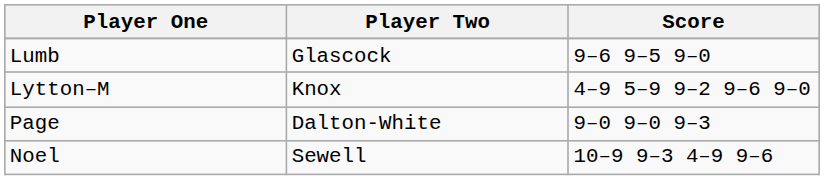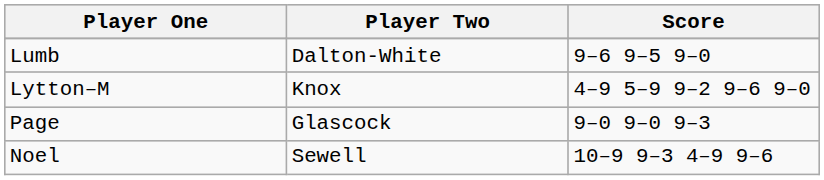 <table class="wikitable">
 <tr>
 <th width=170>Player One</th>
 <th width=170>Player Two</th>
 <th width=150>Score</th>
 </tr>
 <tr>
 </tr>
 <tr>
 <td> Lumb</td>
-<td> Glascock</td>
+<td> Dalton-White</td>
 <td>9–6 9–5 9–0</td>
 </tr>
 <tr>
 <td> Lytton–M</td>
 <td> Knox</td>
 <td>4–9 5–9 9–2 9–6 9–0</td>
 </tr>
 <tr>
 <td> Page</td>
-<td> Dalton-White</td>
+<td> Glascock</td>
 <td>9–0 9–0 9–3</td>
 </tr>
 <tr>
 <td> Noel</td>
 <td> Sewell</td>
 <td>10–9 9–3 4–9 9–6</td>
 </tr>
 </table>
